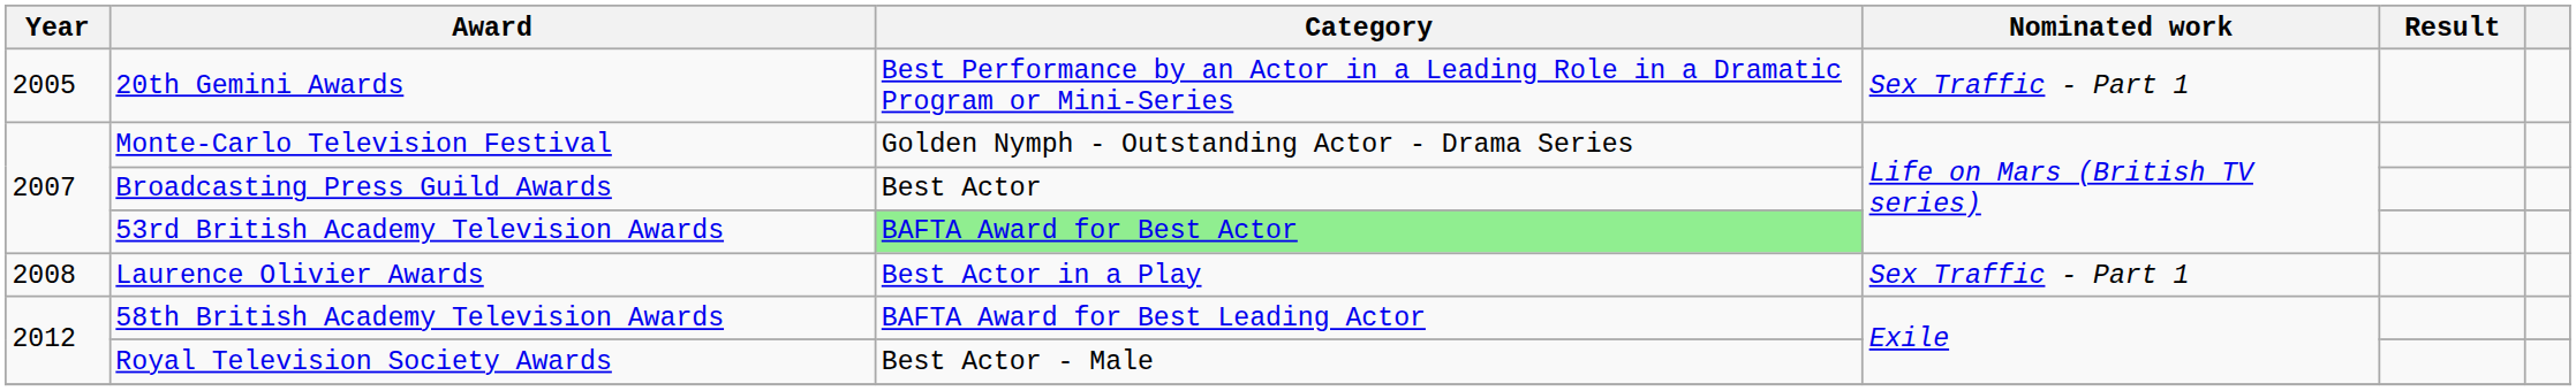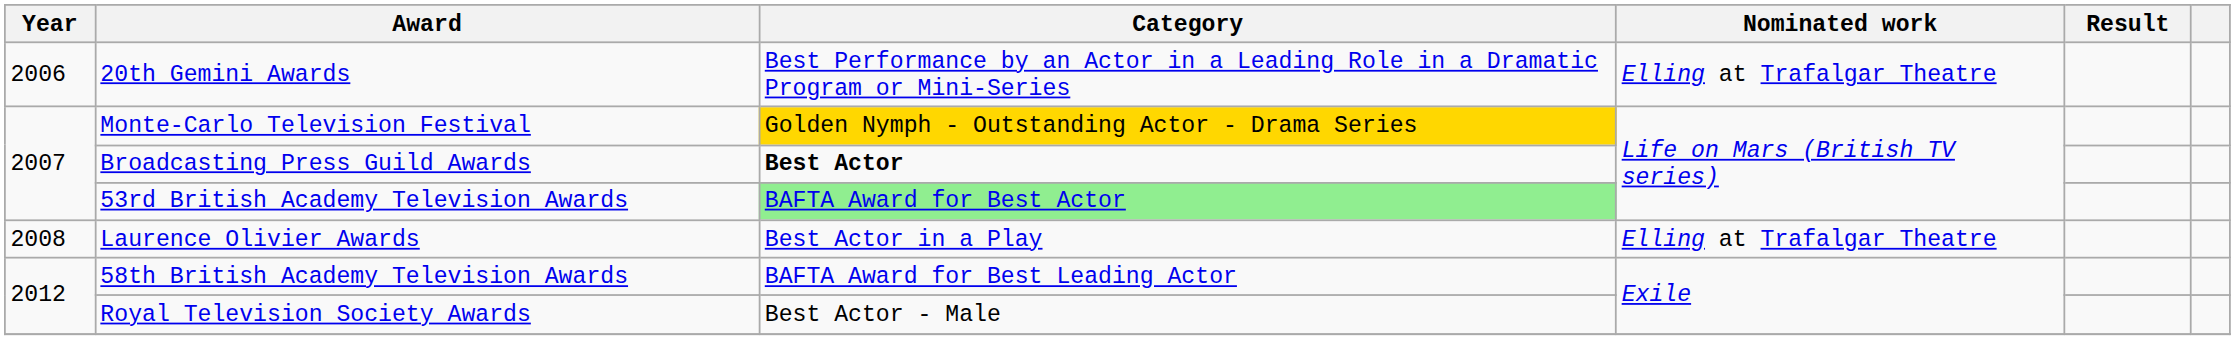 <table width="99%" class="wikitable">
 <tr>
 <th width="10">Year</th>
 <th width="270">Award</th>
 <th width="350">Category</th>
 <th width="180">Nominated work</th>
 <th width="30">Result</th>
 <th width="10"></th>
 </tr>
 <tr>
-<td>2005</td>
+<td>2006</td>
 <td><a href='#'>20th Gemini Awards</a></td>
 <td><a href='#'> Best Performance by an Actor in a Leading Role in a Dramatic Program or Mini-Series</a></td>
-<td><em><a href='#'>Sex Traffic</a> - Part 1</em></td>
+<td><em><a href='#'>Elling</a></em> at <a href='#'>Trafalgar Theatre</a></td>
 <td></td>
 <td></td>
 </tr>
 <tr>
 <td rowspan="3">2007</td>
 <td><a href='#'>Monte-Carlo Television Festival</a></td>
-<td>Golden Nymph - Outstanding Actor - Drama Series</td>
+<td style="background: gold;">Golden Nymph - Outstanding Actor - Drama Series</td>
 <td rowspan="3"><em><a href='#'>Life on Mars (British TV series)</a></em></td>
 <td></td>
 <td></td>
 </tr>
 <tr>
 <td><a href='#'>Broadcasting Press Guild Awards</a></td>
-<td>Best Actor</td>
+<td><strong>Best Actor</strong></td>
 <td></td>
 <td></td>
 </tr>
 <tr>
 <td><a href='#'>53rd British Academy Television Awards</a></td>
 <td style="background: lightgreen;"><a href='#'>BAFTA Award for Best Actor</a></td>
 <td></td>
 <td></td>
 </tr>
 <tr>
 <td>2008</td>
 <td><a href='#'>Laurence Olivier Awards</a></td>
 <td><a href='#'>Best Actor in a Play</a></td>
-<td><em><a href='#'>Sex Traffic</a> - Part 1</em></td>
+<td><em><a href='#'>Elling</a></em> at <a href='#'>Trafalgar Theatre</a></td>
 <td></td>
 <td></td>
 </tr>
 <tr>
 <td rowspan="2">2012</td>
 <td><a href='#'>58th British Academy Television Awards</a></td>
 <td><a href='#'>BAFTA Award for Best Leading Actor</a></td>
 <td rowspan="2"><em><a href='#'>Exile</a></em></td>
 <td></td>
 <td></td>
 </tr>
 <tr>
 <td><a href='#'>Royal Television Society Awards</a></td>
 <td>Best Actor - Male</td>
 <td></td>
 <td></td>
 </tr>
 <tr>
 </tr>
 </table>
